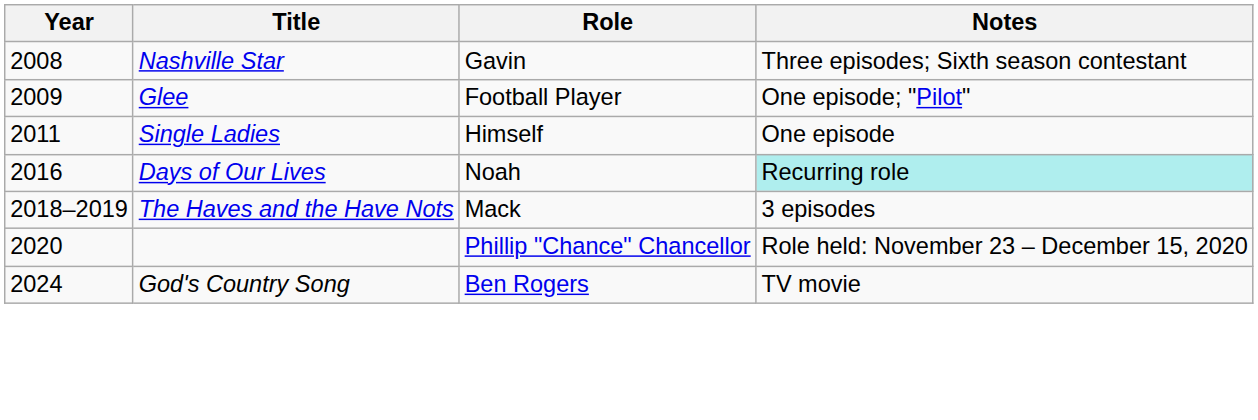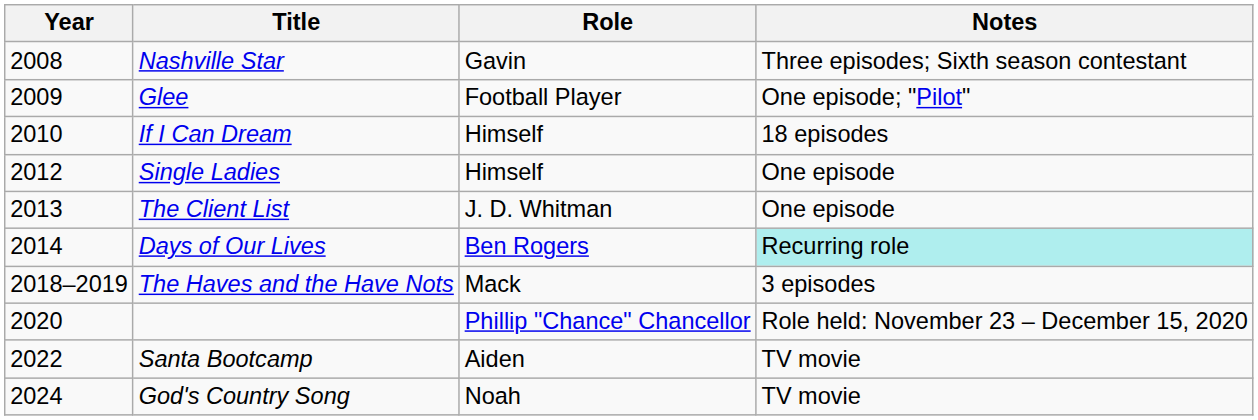 <table class="wikitable sortable">
 <tr>
 <th>Year</th>
 <th>Title</th>
 <th>Role</th>
 <th class="unsortable">Notes</th>
 </tr>
 <tr>
 <td>2008</td>
 <td><em><a href='#'>Nashville Star</a></em></td>
 <td>Gavin</td>
 <td>Three episodes; Sixth season contestant</td>
 </tr>
 <tr>
 <td>2009</td>
 <td><em><a href='#'>Glee</a></em></td>
 <td>Football Player</td>
 <td>One episode; "<a href='#'>Pilot</a>"</td>
 </tr>
 <tr>
-<td>2011</td>
+<td>2010</td>
+<td><em><a href='#'>If I Can Dream</a></em></td>
+<td>Himself</td>
+<td>18 episodes</td>
+</tr>
+<tr>
+<td>2012</td>
 <td><em><a href='#'>Single Ladies</a></em></td>
 <td>Himself</td>
 <td>One episode</td>
 </tr>
 <tr>
-<td>2016</td>
+<td>2013</td>
+<td><em><a href='#'>The Client List</a></em></td>
+<td>J. D. Whitman</td>
+<td>One episode</td>
+</tr>
+<tr>
+<td>2014</td>
 <td><em><a href='#'>Days of Our Lives</a></em></td>
-<td>Noah</td>
+<td><a href='#'>Ben Rogers</a></td>
 <td style="background: paleturquoise;">Recurring role</td>
 </tr>
 <tr>
 <td>2018–2019</td>
 <td><em><a href='#'>The Haves and the Have Nots</a></em></td>
 <td>Mack</td>
 <td>3 episodes</td>
 </tr>
 <tr>
 <td>2020</td>
 <td><em></em></td>
 <td><a href='#'>Phillip "Chance" Chancellor</a></td>
 <td>Role held: November 23 – December 15, 2020</td>
 </tr>
 <tr>
+<td>2022</td>
+<td><em>Santa Bootcamp</em></td>
+<td>Aiden</td>
+<td>TV movie</td>
+</tr>
+<tr>
 <td>2024</td>
 <td><em>God's Country Song</em></td>
-<td><a href='#'>Ben Rogers</a></td>
+<td>Noah</td>
 <td>TV movie</td>
 </tr>
 </table>
